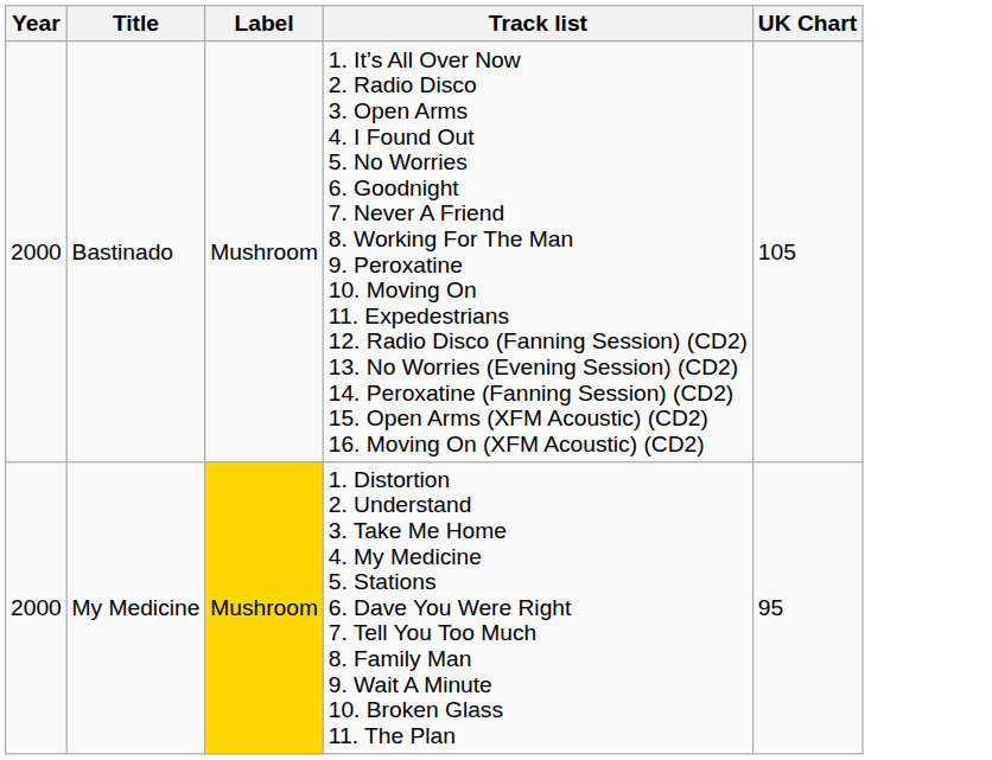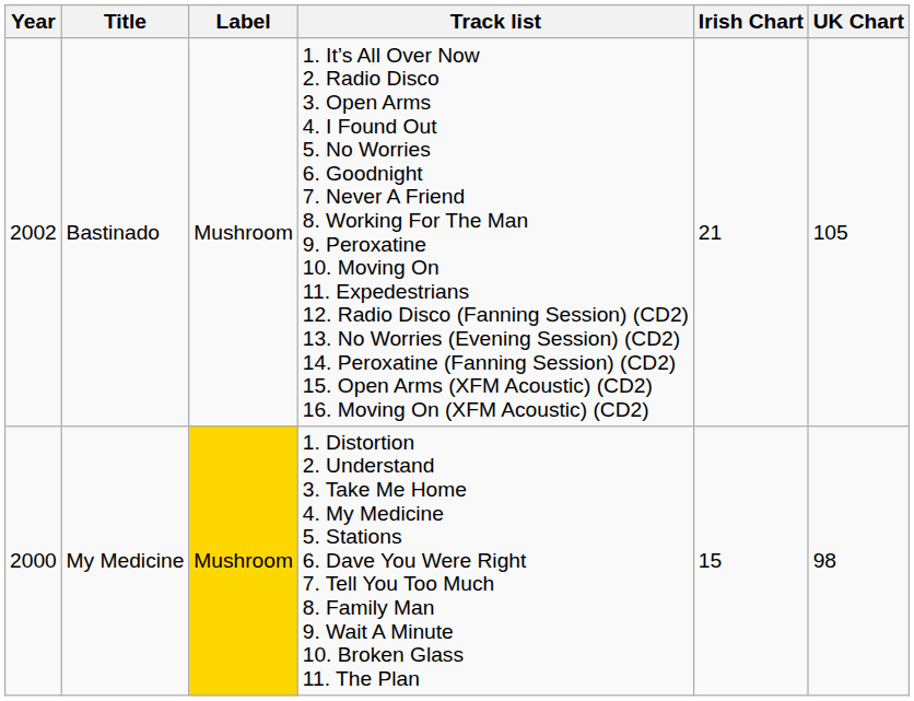 <table class="wikitable">
 <tr>
 <th>Year</th>
 <th>Title</th>
 <th>Label</th>
 <th>Track list</th>
+<th>Irish Chart</th>
 <th>UK Chart</th>
 </tr>
 <tr>
-<td>2000</td>
+<td>2002</td>
 <td>Bastinado</td>
 <td>Mushroom</td>
 <td>1. It’s All Over Now<br>2. Radio Disco<br>3. Open Arms<br>4. I Found Out<br>5. No Worries<br>6. Goodnight<br>7. Never A Friend<br>8. Working For The Man<br>9. Peroxatine<br>10. Moving On<br>11. Expedestrians<br>12. Radio Disco (Fanning Session) (CD2)<br>13. No Worries (Evening Session) (CD2)<br>14. Peroxatine (Fanning Session) (CD2)<br>15. Open Arms (XFM Acoustic) (CD2)<br>16. Moving On (XFM Acoustic) (CD2)</td>
+<td>21</td>
 <td>105</td>
 </tr>
 <tr>
 <td>2000</td>
 <td>My Medicine</td>
 <td style="background: gold;">Mushroom</td>
 <td>1. Distortion<br>2. Understand<br>3. Take Me Home<br>4. My Medicine<br>5. Stations<br>6. Dave You Were Right<br>7. Tell You Too Much<br>8. Family Man<br>9. Wait A Minute<br>10. Broken Glass<br>11. The Plan</td>
-<td>95</td>
+<td>15</td>
+<td>98</td>
 </tr>
 </table>
